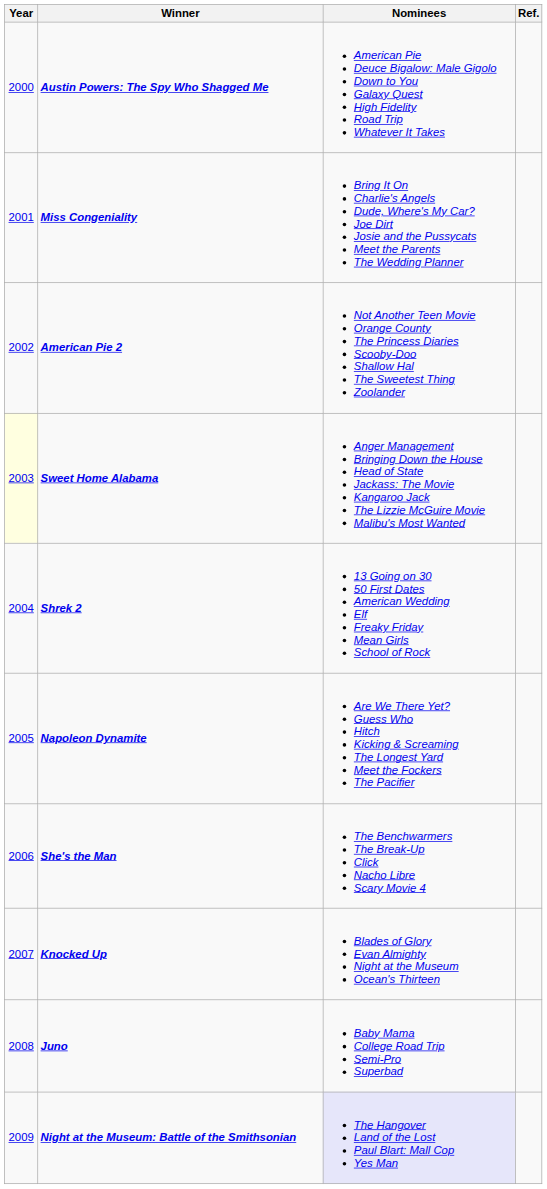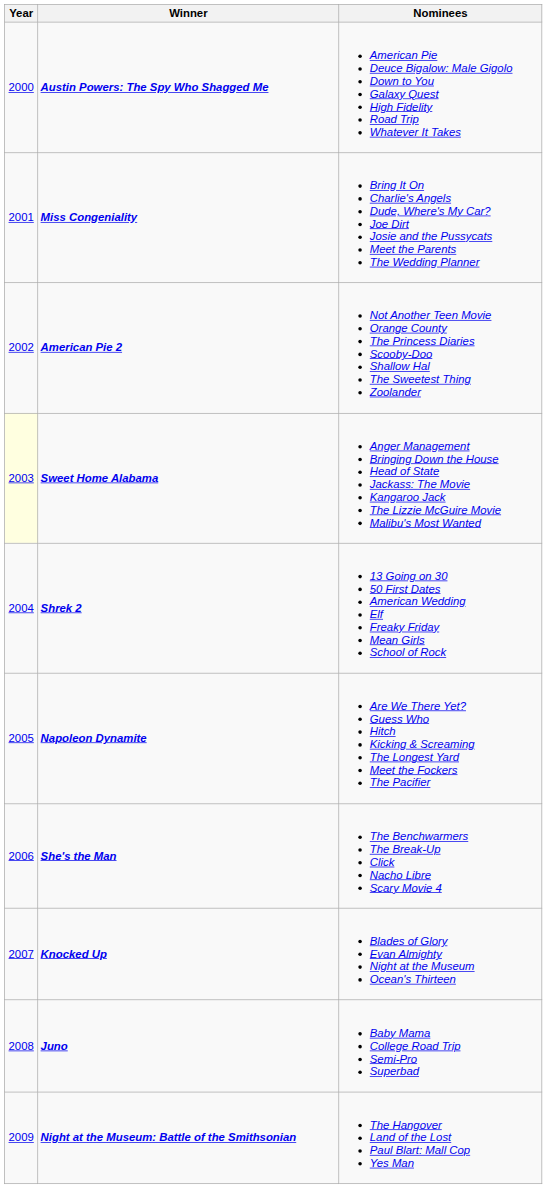 <table class="wikitable" width=60%>
 <tr>
 <th width=40px>Year</th>
 <th>Winner</th>
 <th>Nominees</th>
-<th width=30px>Ref.</th>
 </tr>
 <tr>
 <td align="center"><a href='#'>2000</a></td>
 <td><strong><em><a href='#'>Austin Powers: The Spy Who Shagged Me</a></em></strong></td>
 <td><br><ul><li><em><a href='#'>American Pie</a></em></li><li><em><a href='#'>Deuce Bigalow: Male Gigolo</a></em></li><li><em><a href='#'>Down to You</a></em></li><li><em><a href='#'>Galaxy Quest</a></em></li><li><em><a href='#'>High Fidelity</a></em></li><li><em><a href='#'>Road Trip</a></em></li><li><em><a href='#'>Whatever It Takes</a></em></li></ul></td>
-<td align="center"></td>
 </tr>
 <tr>
 <td align="center"><a href='#'>2001</a></td>
 <td><strong><em><a href='#'>Miss Congeniality</a></em></strong></td>
 <td><br><ul><li><em><a href='#'>Bring It On</a></em></li><li><em><a href='#'>Charlie's Angels</a></em></li><li><em><a href='#'>Dude, Where's My Car?</a></em></li><li><em><a href='#'>Joe Dirt</a></em></li><li><em><a href='#'>Josie and the Pussycats</a></em></li><li><em><a href='#'>Meet the Parents</a></em></li><li><em><a href='#'>The Wedding Planner</a></em></li></ul></td>
-<td align="center"></td>
 </tr>
 <tr>
 <td align="center"><a href='#'>2002</a></td>
 <td><strong><em><a href='#'>American Pie 2</a></em></strong></td>
 <td><br><ul><li><em><a href='#'>Not Another Teen Movie</a></em></li><li><em><a href='#'>Orange County</a></em></li><li><em><a href='#'>The Princess Diaries</a></em></li><li><em><a href='#'>Scooby-Doo</a></em></li><li><em><a href='#'>Shallow Hal</a></em></li><li><em><a href='#'>The Sweetest Thing</a></em></li><li><em><a href='#'>Zoolander</a></em></li></ul></td>
-<td align="center"></td>
 </tr>
 <tr>
 <td align="center" style="background: lightyellow;"><a href='#'>2003</a></td>
 <td><strong><em><a href='#'>Sweet Home Alabama</a></em></strong></td>
 <td><br><ul><li><em><a href='#'>Anger Management</a></em></li><li><em><a href='#'>Bringing Down the House</a></em></li><li><em><a href='#'>Head of State</a></em></li><li><em><a href='#'>Jackass: The Movie</a></em></li><li><em><a href='#'>Kangaroo Jack</a></em></li><li><em><a href='#'>The Lizzie McGuire Movie</a></em></li><li><em><a href='#'>Malibu's Most Wanted</a></em></li></ul></td>
-<td align="center"></td>
 </tr>
 <tr>
 <td align="center"><a href='#'>2004</a></td>
 <td><strong><em><a href='#'>Shrek 2</a></em></strong></td>
 <td><br><ul><li><em><a href='#'>13 Going on 30</a></em></li><li><em><a href='#'>50 First Dates</a></em></li><li><em><a href='#'>American Wedding</a></em></li><li><em><a href='#'>Elf</a></em></li><li><em><a href='#'>Freaky Friday</a></em></li><li><em><a href='#'>Mean Girls</a></em></li><li><em><a href='#'>School of Rock</a></em></li></ul></td>
-<td align="center"></td>
 </tr>
 <tr>
 <td align="center"><a href='#'>2005</a></td>
 <td><strong><em><a href='#'>Napoleon Dynamite</a></em></strong></td>
 <td><br><ul><li><em><a href='#'>Are We There Yet?</a></em></li><li><em><a href='#'>Guess Who</a></em></li><li><em><a href='#'>Hitch</a></em></li><li><em><a href='#'>Kicking & Screaming</a></em></li><li><em><a href='#'>The Longest Yard</a></em></li><li><em><a href='#'>Meet the Fockers</a></em></li><li><em><a href='#'>The Pacifier</a></em></li></ul></td>
-<td align="center"></td>
 </tr>
 <tr>
 <td align="center"><a href='#'>2006</a></td>
 <td><strong><em><a href='#'>She's the Man</a></em></strong></td>
 <td><br><ul><li><em><a href='#'>The Benchwarmers</a></em></li><li><em><a href='#'>The Break-Up</a></em></li><li><em><a href='#'>Click</a></em></li><li><em><a href='#'>Nacho Libre</a></em></li><li><em><a href='#'>Scary Movie 4</a></em></li></ul></td>
-<td align="center"></td>
 </tr>
 <tr>
 <td align="center"><a href='#'>2007</a></td>
 <td><strong><em><a href='#'>Knocked Up</a></em></strong></td>
 <td><br><ul><li><em><a href='#'>Blades of Glory</a></em></li><li><em><a href='#'>Evan Almighty</a></em></li><li><em><a href='#'>Night at the Museum</a></em></li><li><em><a href='#'>Ocean's Thirteen</a></em></li></ul></td>
-<td align="center"></td>
 </tr>
 <tr>
 <td align="center"><a href='#'>2008</a></td>
 <td><strong><em><a href='#'>Juno</a></em></strong></td>
 <td><br><ul><li><em><a href='#'>Baby Mama</a></em></li><li><em><a href='#'>College Road Trip</a></em></li><li><em><a href='#'>Semi-Pro</a></em></li><li><em><a href='#'>Superbad</a></em></li></ul></td>
-<td align="center"></td>
 </tr>
 <tr>
 <td align="center"><a href='#'>2009</a></td>
 <td><strong><em><a href='#'>Night at the Museum: Battle of the Smithsonian</a></em></strong></td>
-<td style="background: lavender;"><br><ul><li><em><a href='#'>The Hangover</a></em></li><li><em><a href='#'>Land of the Lost</a></em></li><li><em><a href='#'>Paul Blart: Mall Cop</a></em></li><li><em><a href='#'>Yes Man</a></em></li></ul></td>
-<td align="center"></td>
+<td><br><ul><li><em><a href='#'>The Hangover</a></em></li><li><em><a href='#'>Land of the Lost</a></em></li><li><em><a href='#'>Paul Blart: Mall Cop</a></em></li><li><em><a href='#'>Yes Man</a></em></li></ul></td>
 </tr>
 </table>
